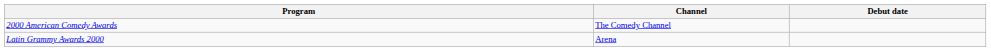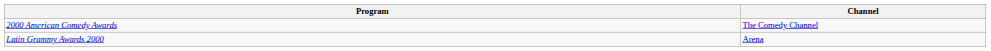 <table class="wikitable sortable" width="100%" style="font-size:87%;">
 <tr bgcolor="#efefef">
 <th width=60%>Program</th>
 <th width=20%>Channel</th>
-<th width=20%>Debut date</th>
 </tr>
 <tr>
 <td> <em><a href='#'>2000 American Comedy Awards</a></em></td>
 <td><a href='#'>The Comedy Channel</a></td>
-<td></td>
 </tr>
 <tr>
 <td> <em><a href='#'>Latin Grammy Awards 2000</a></em></td>
 <td><a href='#'>Arena</a></td>
-<td></td>
 </tr>
 </table>
